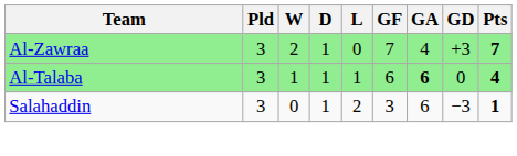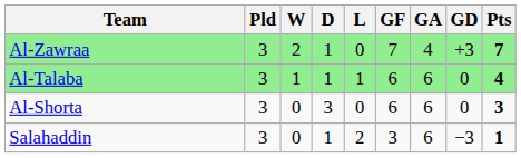 <table class="wikitable" style="text-align: center;">
 <tr>
 <th width="200">Team</th>
 <th width="20">Pld</th>
 <th width="20">W</th>
 <th width="20">D</th>
 <th width="20">L</th>
 <th width="20">GF</th>
 <th width="20">GA</th>
 <th width="20">GD</th>
 <th width="20">Pts</th>
 </tr>
 <tr bgcolor=lightgreen>
 <td style="text-align:left;"><a href='#'>Al-Zawraa</a></td>
 <td>3</td>
 <td>2</td>
 <td>1</td>
 <td>0</td>
 <td>7</td>
 <td>4</td>
 <td>+3</td>
 <td><strong>7</strong></td>
 </tr>
 <tr bgcolor=lightgreen>
 <td style="text-align:left;"><a href='#'>Al-Talaba</a></td>
 <td>3</td>
 <td>1</td>
 <td>1</td>
 <td>1</td>
 <td>6</td>
-<td><strong>6</strong></td>
+<td>6</td>
 <td>0</td>
 <td><strong>4</strong></td>
+</tr>
+<tr>
+<td style="text-align:left;"><a href='#'>Al-Shorta</a></td>
+<td>3</td>
+<td>0</td>
+<td>3</td>
+<td>0</td>
+<td>6</td>
+<td>6</td>
+<td>0</td>
+<td><strong>3</strong></td>
 </tr>
 <tr>
 <td style="text-align:left;"><a href='#'>Salahaddin</a></td>
 <td>3</td>
 <td>0</td>
 <td>1</td>
 <td>2</td>
 <td>3</td>
 <td>6</td>
 <td>−3</td>
 <td><strong>1</strong></td>
 </tr>
 </table>
